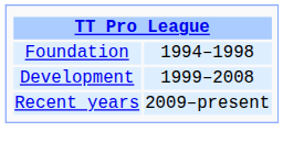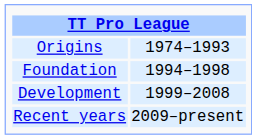 <table class="infobox" style=" text-align:center; border:1px solid #8Af; font-size: 95%;">
 <tr>
 <td colspan="2"></td>
 </tr>
 <tr>
 <th colspan="2" style="text-align:center; background-color:#acf;"><a href='#'>TT Pro League</a></th>
+</tr>
+<tr style="background-color:#def;">
+<td><a href='#'>Origins</a></td>
+<td style="text-align:center;">1974–1993</td>
 </tr>
 <tr style="background-color:#def;">
 <td><a href='#'>Foundation</a></td>
 <td style="text-align:center;">1994–1998</td>
 </tr>
 <tr style="background-color:#def;">
 <td><a href='#'>Development</a></td>
 <td style="text-align:center;">1999–2008</td>
 </tr>
 <tr style="background-color:#def;">
 <td><a href='#'>Recent years</a></td>
 <td style="text-align:center;">2009–present</td>
 </tr>
 </table>
